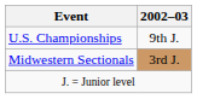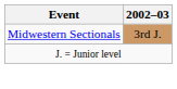 <table class="wikitable" style="text-align:center">
 <tr>
 <th>Event</th>
 <th>2002–03</th>
-</tr>
-<tr>
-<td align=left><a href='#'>U.S. Championships</a></td>
-<td>9th J.</td>
 </tr>
 <tr>
 <td align=left><a href='#'>Midwestern Sectionals</a></td>
 <td style="background:#c96;">3rd J.</td>
 </tr>
 <tr>
 <td colspan="2" style="text-align:center;"><small> J. = Junior level </small></td>
 </tr>
 </table>
